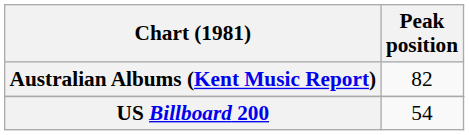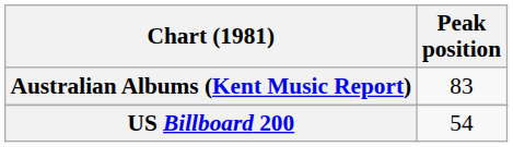 <table class="wikitable sortable plainrowheaders">
 <tr>
 <th scope="col">Chart (1981)</th>
 <th scope="col">Peak<br>position</th>
 </tr>
 <tr>
 <th scope="row">Australian Albums (<a href='#'>Kent Music Report</a>)</th>
-<td align="center">82</td>
+<td align="center">83</td>
 </tr>
 <tr>
 </tr>
 <tr>
 </tr>
 <tr>
 </tr>
 <tr>
 <th scope="row">US <a href='#'><em>Billboard</em> 200</a></th>
 <td align="center">54</td>
 </tr>
 </table>
